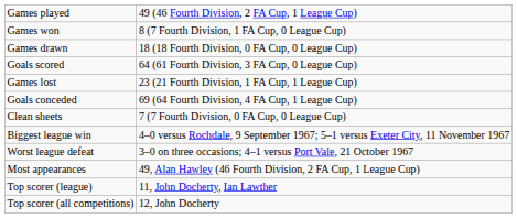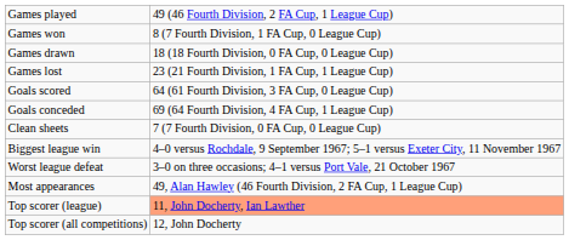 <table class="wikitable">
 <tr>
 <td>Games played</td>
 <td>49 (46 <a href='#'>Fourth Division</a>, 2 <a href='#'>FA Cup</a>, 1 <a href='#'>League Cup</a>)</td>
 </tr>
 <tr>
 <td>Games won</td>
 <td>8 (7 Fourth Division, 1 FA Cup, 0 League Cup)</td>
 </tr>
 <tr>
 <td>Games drawn</td>
 <td>18 (18 Fourth Division, 0 FA Cup, 0 League Cup)</td>
 </tr>
 <tr>
+<td>Games lost</td>
+<td>23 (21 Fourth Division, 1 FA Cup, 1 League Cup)</td>
+</tr>
+<tr>
 <td>Goals scored</td>
 <td>64 (61 Fourth Division, 3 FA Cup, 0 League Cup)</td>
-</tr>
-<tr>
-<td>Games lost</td>
-<td>23 (21 Fourth Division, 1 FA Cup, 1 League Cup)</td>
 </tr>
 <tr>
 <td>Goals conceded</td>
 <td>69 (64 Fourth Division, 4 FA Cup, 1 League Cup)</td>
 </tr>
 <tr>
 <td>Clean sheets</td>
 <td>7 (7 Fourth Division, 0 FA Cup, 0 League Cup)</td>
 </tr>
 <tr>
 <td>Biggest league win</td>
 <td>4–0 versus <a href='#'>Rochdale</a>, 9 September 1967; 5–1 versus <a href='#'>Exeter City</a>, 11 November 1967</td>
 </tr>
 <tr>
 <td>Worst league defeat</td>
 <td>3–0 on three occasions; 4–1 versus <a href='#'>Port Vale</a>, 21 October 1967</td>
 </tr>
 <tr>
 <td>Most appearances</td>
 <td>49, <a href='#'>Alan Hawley</a> (46 Fourth Division, 2 FA Cup, 1 League Cup)</td>
 </tr>
 <tr>
 <td>Top scorer (league)</td>
-<td>11, <a href='#'>John Docherty</a>, <a href='#'>Ian Lawther</a></td>
+<td style="background: lightsalmon;">11, <a href='#'>John Docherty</a>, <a href='#'>Ian Lawther</a></td>
 </tr>
 <tr>
 <td>Top scorer (all competitions)</td>
 <td>12, John Docherty</td>
 </tr>
 </table>
